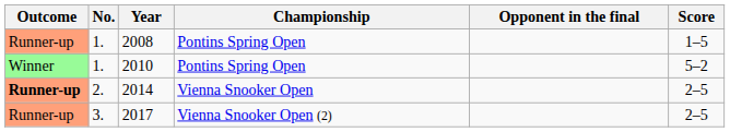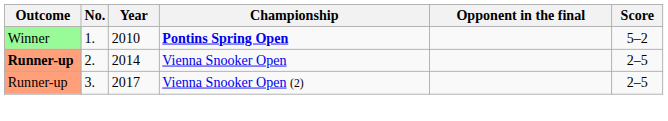 <table class="wikitable">
 <tr>
 <th width="80">Outcome</th>
 <th width="20">No.</th>
 <th width="50">Year</th>
 <th width="300">Championship</th>
 <th width="200">Opponent in the final</th>
 <th width="50">Score</th>
 </tr>
 <tr>
-<td style="background:#ffa07a;">Runner-up</td>
-<td>1.</td>
-<td>2008</td>
-<td><a href='#'>Pontins Spring Open</a></td>
-<td> </td>
-<td align="center">1–5</td>
-</tr>
-<tr>
 <td style="background:#98FB98">Winner</td>
 <td>1.</td>
 <td>2010</td>
-<td><a href='#'>Pontins Spring Open</a></td>
+<td><strong><a href='#'>Pontins Spring Open</a></strong></td>
 <td> </td>
 <td align="center">5–2</td>
 </tr>
 <tr>
 <td style="background:#ffa07a;"><strong>Runner-up</strong></td>
 <td>2.</td>
 <td>2014</td>
 <td><a href='#'>Vienna Snooker Open</a></td>
 <td> </td>
 <td align="center">2–5</td>
 </tr>
 <tr>
 <td style="background:#ffa07a;">Runner-up</td>
 <td>3.</td>
 <td>2017</td>
 <td><a href='#'>Vienna Snooker Open</a> <small>(2)</small></td>
 <td> </td>
 <td align="center">2–5</td>
 </tr>
 </table>
